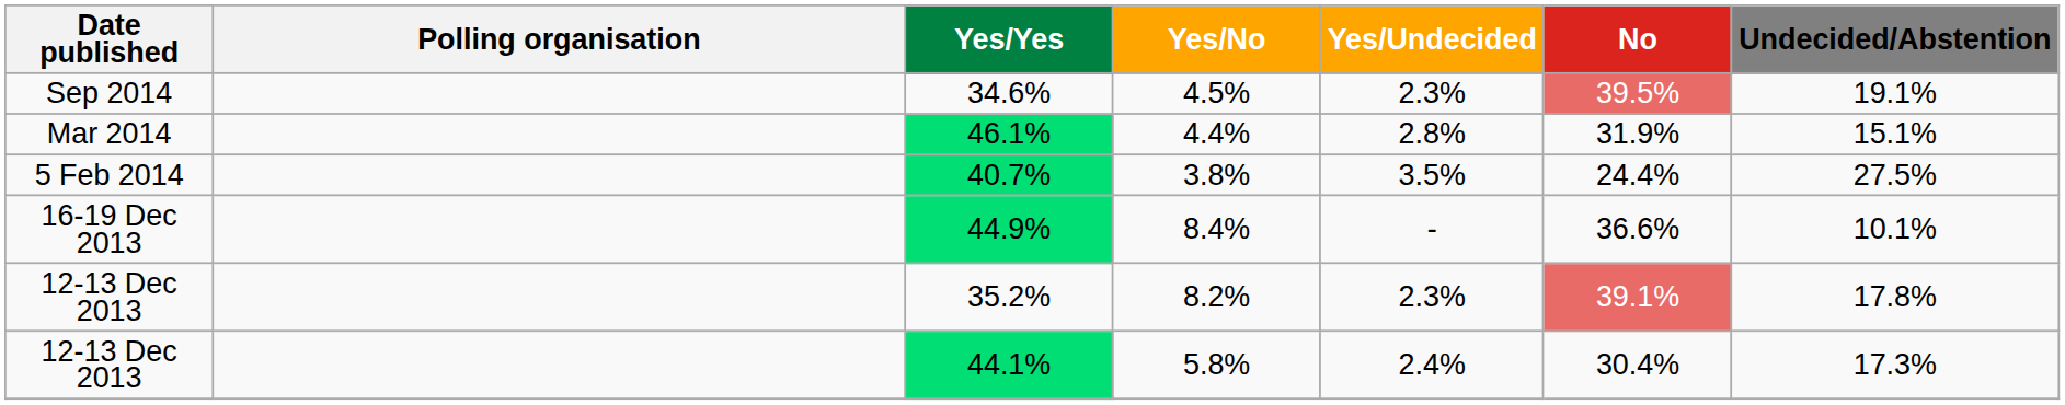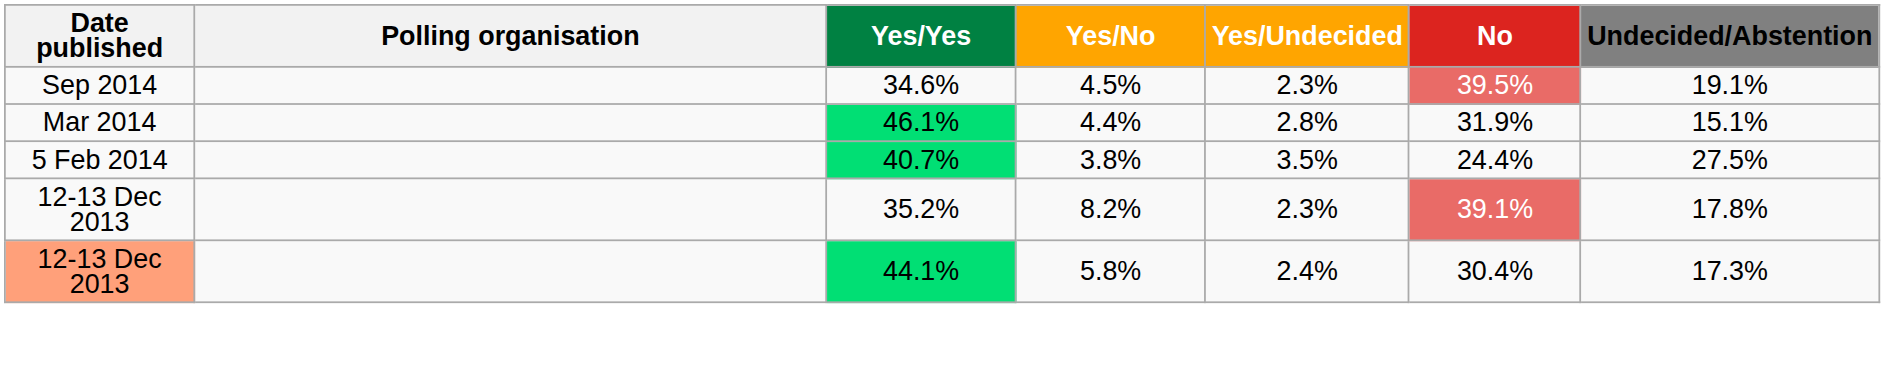 <table class="wikitable sortable" style="text-align:center;font-size:95%;line-height:14px">
 <tr>
 <th ! style="width:100px;">Date<br>published</th>
 <th style="width:350px;">Polling organisation</th>
 <th class="unsortable" style="background:#008142; color:white; width:100px;">Yes/Yes</th>
 <th class="unsortable"  style="background:orange; color:white; width:100px;">Yes/No</th>
 <th class="unsortable"  style="background:orange; color:white; width:90px;">Yes/Undecided</th>
 <th class="unsortable"  style="background:#dc241f; color:white; width:90px;">No</th>
 <th class="unsortable" style="background:grey; color:black; width:80px;">Undecided/Abstention</th>
 </tr>
 <tr>
 <td data-sort-value="2014-09">Sep 2014</td>
 <td></td>
 <td>34.6%</td>
 <td>4.5%</td>
 <td>2.3%</td>
 <td style="background:#e96b67; color:white;">39.5%</td>
 <td>19.1%</td>
 </tr>
 <tr>
 <td data-sort-value="2014-03">Mar 2014</td>
 <td></td>
 <td style="background:#01DF74;">46.1%</td>
 <td>4.4%</td>
 <td>2.8%</td>
 <td>31.9%</td>
 <td>15.1%</td>
 </tr>
 <tr>
 <td data-sort-value="2014-02-05">5 Feb 2014</td>
 <td> </td>
 <td style="background:#01DF74;">40.7%</td>
 <td>3.8%</td>
 <td>3.5%</td>
 <td>24.4%</td>
 <td>27.5%</td>
 </tr>
 <tr>
-<td data-sort-value="2013-12-19">16-19 Dec 2013</td>
-<td></td>
-<td style="background:#01DF74;">44.9%</td>
-<td>8.4%</td>
-<td>-</td>
-<td>36.6%</td>
-<td>10.1%</td>
-</tr>
-<tr>
 <td data-sort-value="2013-12-13">12-13 Dec 2013</td>
 <td></td>
 <td>35.2%</td>
 <td>8.2%</td>
 <td>2.3%</td>
 <td style="background:#e96b67; color:white;">39.1%</td>
 <td>17.8%</td>
 </tr>
 <tr>
-<td data-sort-value="2013-12-13">12-13 Dec 2013</td>
+<td data-sort-value="2013-12-13" style="background: lightsalmon;">12-13 Dec 2013</td>
 <td></td>
 <td style="background:#01DF74;">44.1%</td>
 <td>5.8%</td>
 <td>2.4%</td>
 <td>30.4%</td>
 <td>17.3%</td>
 </tr>
 </table>
